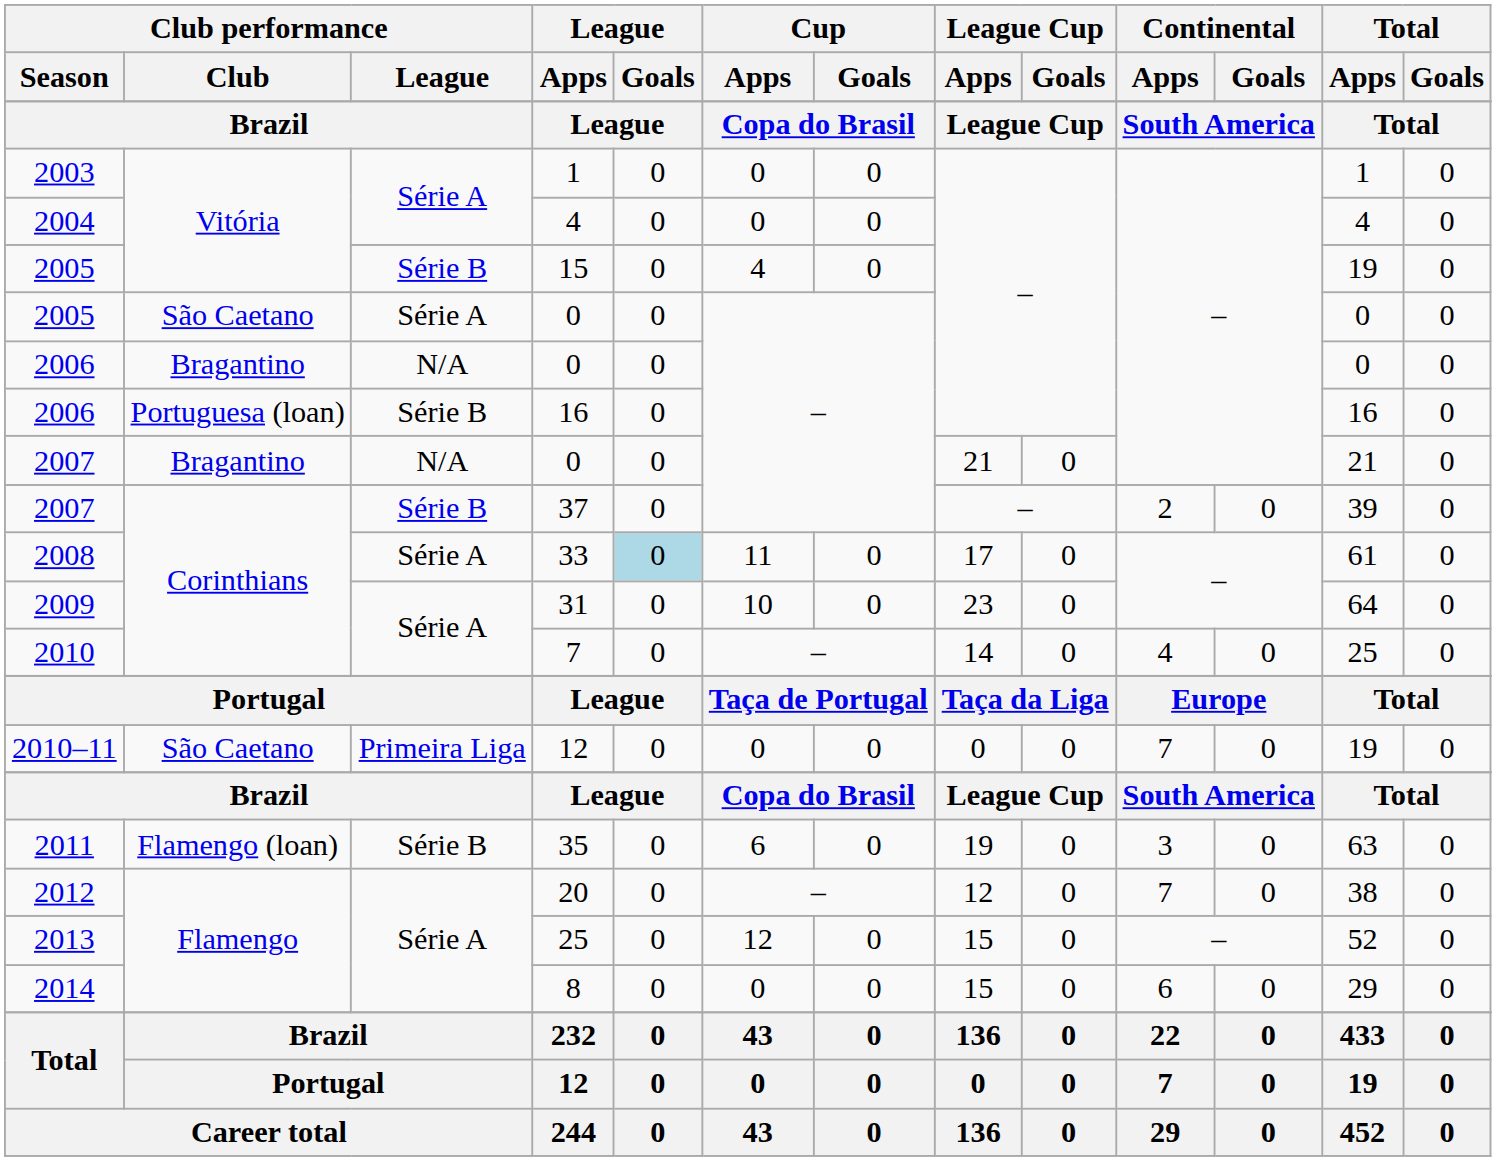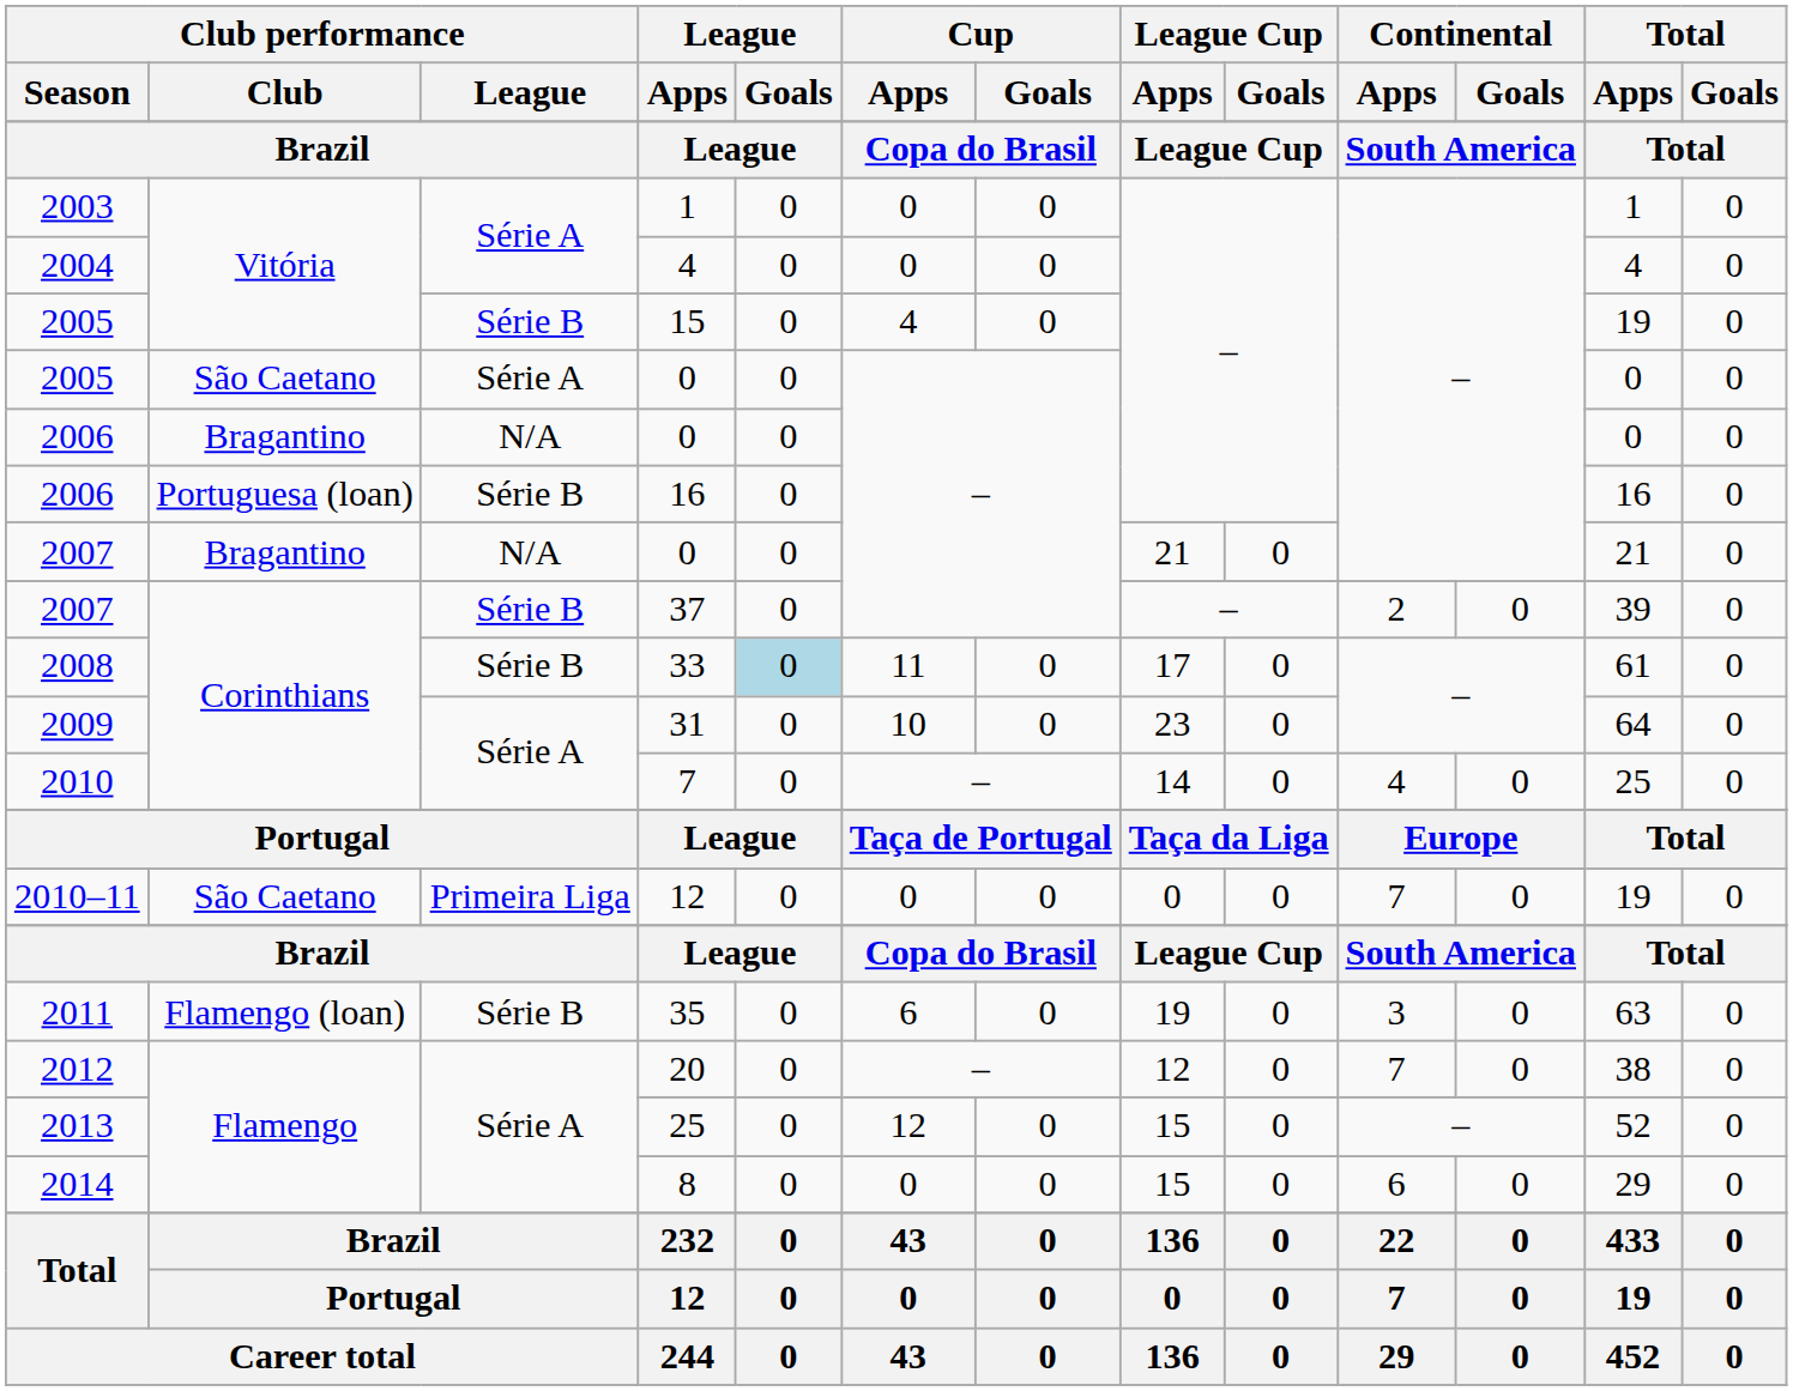 <table class="wikitable" style="text-align:center">
 <tr>
 <th colspan=3>Club performance</th>
 <th colspan=2>League</th>
 <th colspan=2>Cup</th>
 <th colspan=2>League Cup</th>
 <th colspan=2>Continental</th>
 <th colspan=2>Total</th>
 </tr>
 <tr>
 <th>Season</th>
 <th>Club</th>
 <th>League</th>
 <th>Apps</th>
 <th>Goals</th>
 <th>Apps</th>
 <th>Goals</th>
 <th>Apps</th>
 <th>Goals</th>
 <th>Apps</th>
 <th>Goals</th>
 <th>Apps</th>
 <th>Goals</th>
 </tr>
 <tr>
 </tr>
 <tr>
 <th colspan=3>Brazil</th>
 <th colspan=2>League</th>
 <th colspan=2><a href='#'>Copa do Brasil</a></th>
 <th colspan=2>League Cup</th>
 <th colspan=2><a href='#'>South America</a></th>
 <th colspan=2>Total</th>
 </tr>
 <tr>
 <td><a href='#'>2003</a></td>
 <td rowspan=3><a href='#'>Vitória</a></td>
 <td rowspan=2><a href='#'>Série A</a></td>
 <td>1</td>
 <td>0</td>
 <td>0</td>
 <td>0</td>
 <td rowspan=6 colspan=2>–</td>
 <td rowspan=7 colspan=2>–</td>
 <td>1</td>
 <td>0</td>
 </tr>
 <tr>
 <td><a href='#'>2004</a></td>
 <td>4</td>
 <td>0</td>
 <td>0</td>
 <td>0</td>
 <td>4</td>
 <td>0</td>
 </tr>
 <tr>
 <td><a href='#'>2005</a></td>
 <td><a href='#'>Série B</a></td>
 <td>15</td>
 <td>0</td>
 <td>4</td>
 <td>0</td>
 <td>19</td>
 <td>0</td>
 </tr>
 <tr>
 <td><a href='#'>2005</a></td>
 <td><a href='#'>São Caetano</a></td>
 <td>Série A</td>
 <td>0</td>
 <td>0</td>
 <td rowspan=5 colspan=2>–</td>
 <td>0</td>
 <td>0</td>
 </tr>
 <tr>
 <td><a href='#'>2006</a></td>
 <td><a href='#'>Bragantino</a></td>
 <td>N/A</td>
 <td>0</td>
 <td>0</td>
 <td>0</td>
 <td>0</td>
 </tr>
 <tr>
 <td><a href='#'>2006</a></td>
 <td><a href='#'>Portuguesa</a> (loan)</td>
 <td>Série B</td>
 <td>16</td>
 <td>0</td>
 <td>16</td>
 <td>0</td>
 </tr>
 <tr>
 <td><a href='#'>2007</a></td>
 <td><a href='#'>Bragantino</a></td>
 <td>N/A</td>
 <td>0</td>
 <td>0</td>
 <td>21</td>
 <td>0</td>
 <td>21</td>
 <td>0</td>
 </tr>
 <tr>
 <td><a href='#'>2007</a></td>
 <td rowspan=4><a href='#'>Corinthians</a></td>
 <td><a href='#'>Série B</a></td>
 <td>37</td>
 <td>0</td>
 <td colspan=2>–</td>
 <td>2</td>
 <td>0</td>
 <td>39</td>
 <td>0</td>
 </tr>
 <tr>
 <td><a href='#'>2008</a></td>
-<td>Série A</td>
+<td>Série B</td>
 <td>33</td>
 <td style="background: lightblue;">0</td>
 <td>11</td>
 <td>0</td>
 <td>17</td>
 <td>0</td>
 <td rowspan=2 colspan=2>–</td>
 <td>61</td>
 <td>0</td>
 </tr>
 <tr>
 <td><a href='#'>2009</a></td>
 <td rowspan=2>Série A</td>
 <td>31</td>
 <td>0</td>
 <td>10</td>
 <td>0</td>
 <td>23</td>
 <td>0</td>
 <td>64</td>
 <td>0</td>
 </tr>
 <tr>
 <td><a href='#'>2010</a></td>
 <td>7</td>
 <td>0</td>
 <td rowspan=1 colspan=2>–</td>
 <td>14</td>
 <td>0</td>
 <td>4</td>
 <td>0</td>
 <td>25</td>
 <td>0</td>
 </tr>
 <tr>
 </tr>
 <tr>
 <th colspan=3>Portugal</th>
 <th colspan=2>League</th>
 <th colspan=2><a href='#'>Taça de Portugal</a></th>
 <th colspan=2><a href='#'>Taça da Liga</a></th>
 <th colspan=2><a href='#'>Europe</a></th>
 <th colspan=2>Total</th>
 </tr>
 <tr>
 <td><a href='#'>2010–11</a></td>
 <td><a href='#'>São Caetano</a></td>
 <td><a href='#'>Primeira Liga</a></td>
 <td>12</td>
 <td>0</td>
 <td>0</td>
 <td>0</td>
 <td>0</td>
 <td>0</td>
 <td>7</td>
 <td>0</td>
 <td>19</td>
 <td>0</td>
 </tr>
 <tr>
 </tr>
 <tr>
 <th colspan=3>Brazil</th>
 <th colspan=2>League</th>
 <th colspan=2><a href='#'>Copa do Brasil</a></th>
 <th colspan=2>League Cup</th>
 <th colspan=2><a href='#'>South America</a></th>
 <th colspan=2>Total</th>
 </tr>
 <tr>
 <td><a href='#'>2011</a></td>
 <td rowspan=1><a href='#'>Flamengo</a> (loan)</td>
 <td>Série B</td>
 <td>35</td>
 <td>0</td>
 <td>6</td>
 <td>0</td>
 <td>19</td>
 <td>0</td>
 <td>3</td>
 <td>0</td>
 <td>63</td>
 <td>0</td>
 </tr>
 <tr>
 <td><a href='#'>2012</a></td>
 <td rowspan=3><a href='#'>Flamengo</a></td>
 <td rowspan=3>Série A</td>
 <td>20</td>
 <td>0</td>
 <td rowspan=1 colspan=2>–</td>
 <td>12</td>
 <td>0</td>
 <td>7</td>
 <td>0</td>
 <td>38</td>
 <td>0</td>
 </tr>
 <tr>
 <td><a href='#'>2013</a></td>
 <td>25</td>
 <td>0</td>
 <td>12</td>
 <td>0</td>
 <td>15</td>
 <td>0</td>
 <td rowspan=1 colspan=2>–</td>
 <td>52</td>
 <td>0</td>
 </tr>
 <tr>
 <td><a href='#'>2014</a></td>
 <td>8</td>
 <td>0</td>
 <td>0</td>
 <td>0</td>
 <td>15</td>
 <td>0</td>
 <td>6</td>
 <td>0</td>
 <td>29</td>
 <td>0</td>
 </tr>
 <tr>
 </tr>
 <tr>
 <th rowspan=2>Total</th>
 <th colspan=2>Brazil</th>
 <th>232</th>
 <th>0</th>
 <th>43</th>
 <th>0</th>
 <th>136</th>
 <th>0</th>
 <th>22</th>
 <th>0</th>
 <th>433</th>
 <th>0</th>
 </tr>
 <tr>
 <th colspan=2>Portugal</th>
 <th>12</th>
 <th>0</th>
 <th>0</th>
 <th>0</th>
 <th>0</th>
 <th>0</th>
 <th>7</th>
 <th>0</th>
 <th>19</th>
 <th>0</th>
 </tr>
 <tr>
 <th colspan=3>Career total</th>
 <th>244</th>
 <th>0</th>
 <th>43</th>
 <th>0</th>
 <th>136</th>
 <th>0</th>
 <th>29</th>
 <th>0</th>
 <th>452</th>
 <th>0</th>
 </tr>
 </table>
